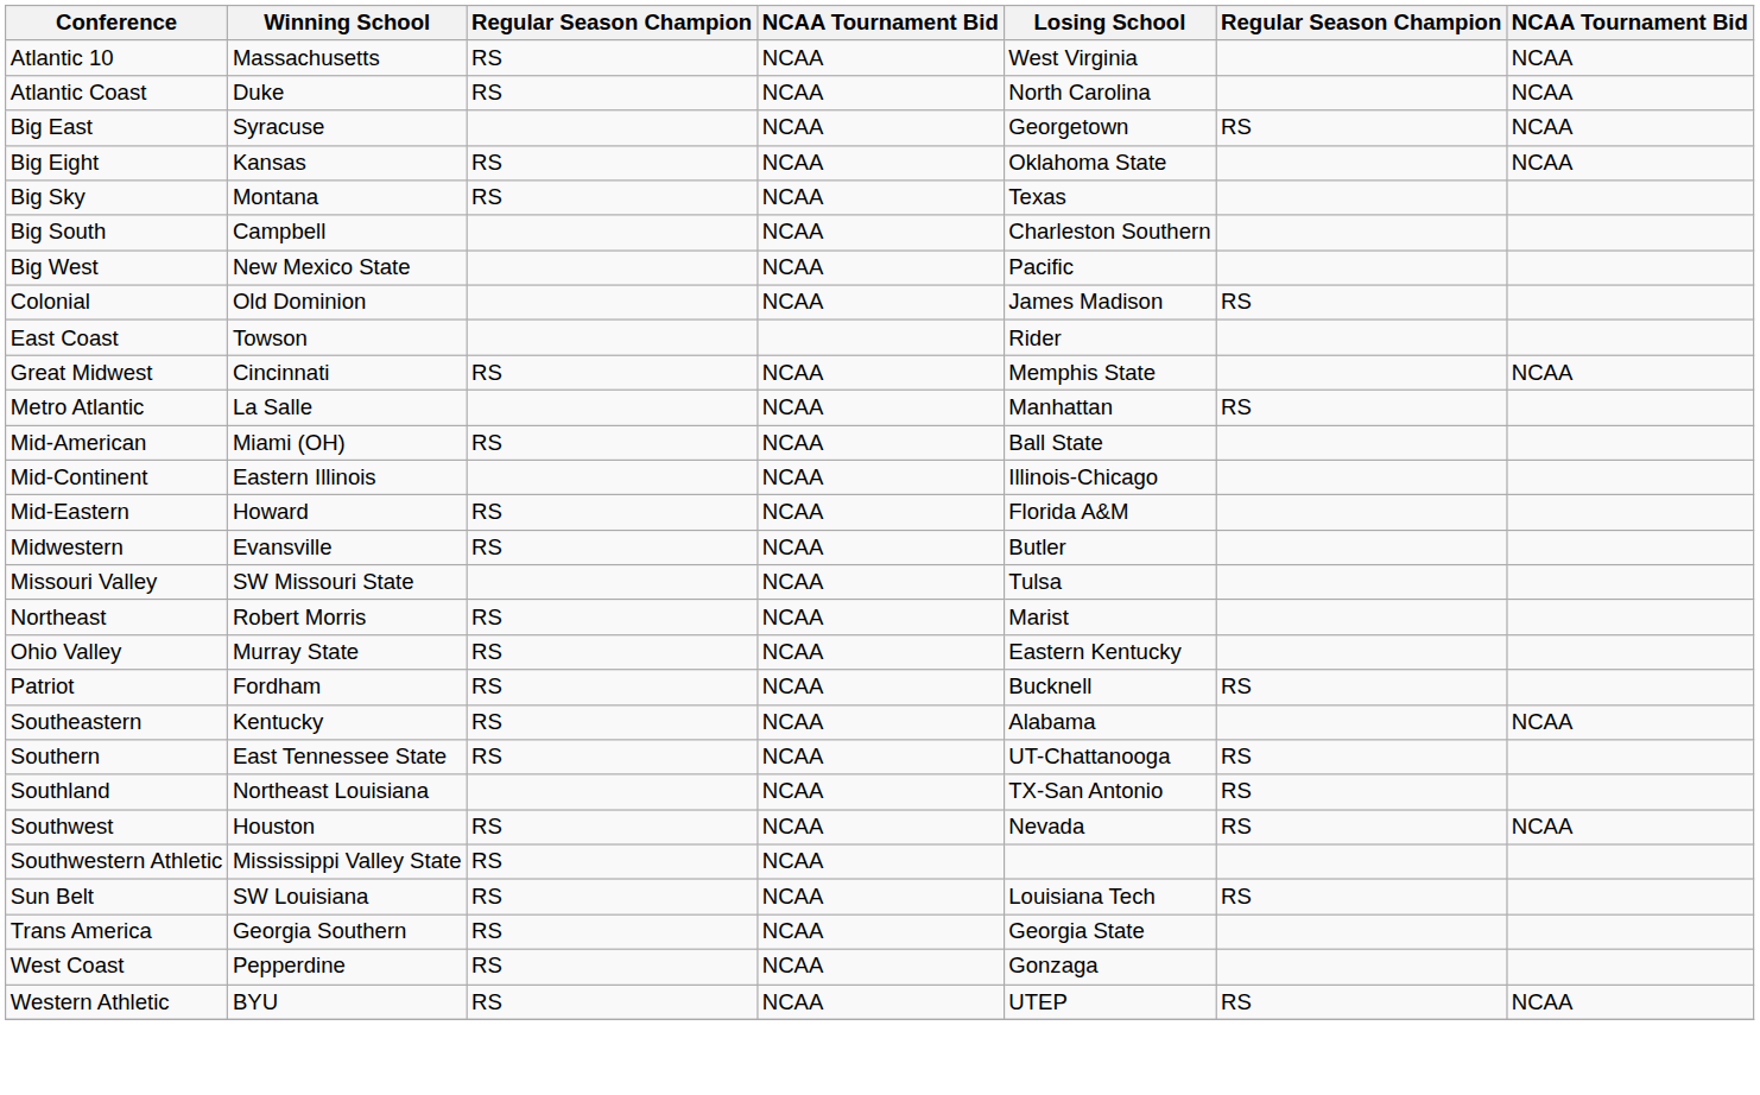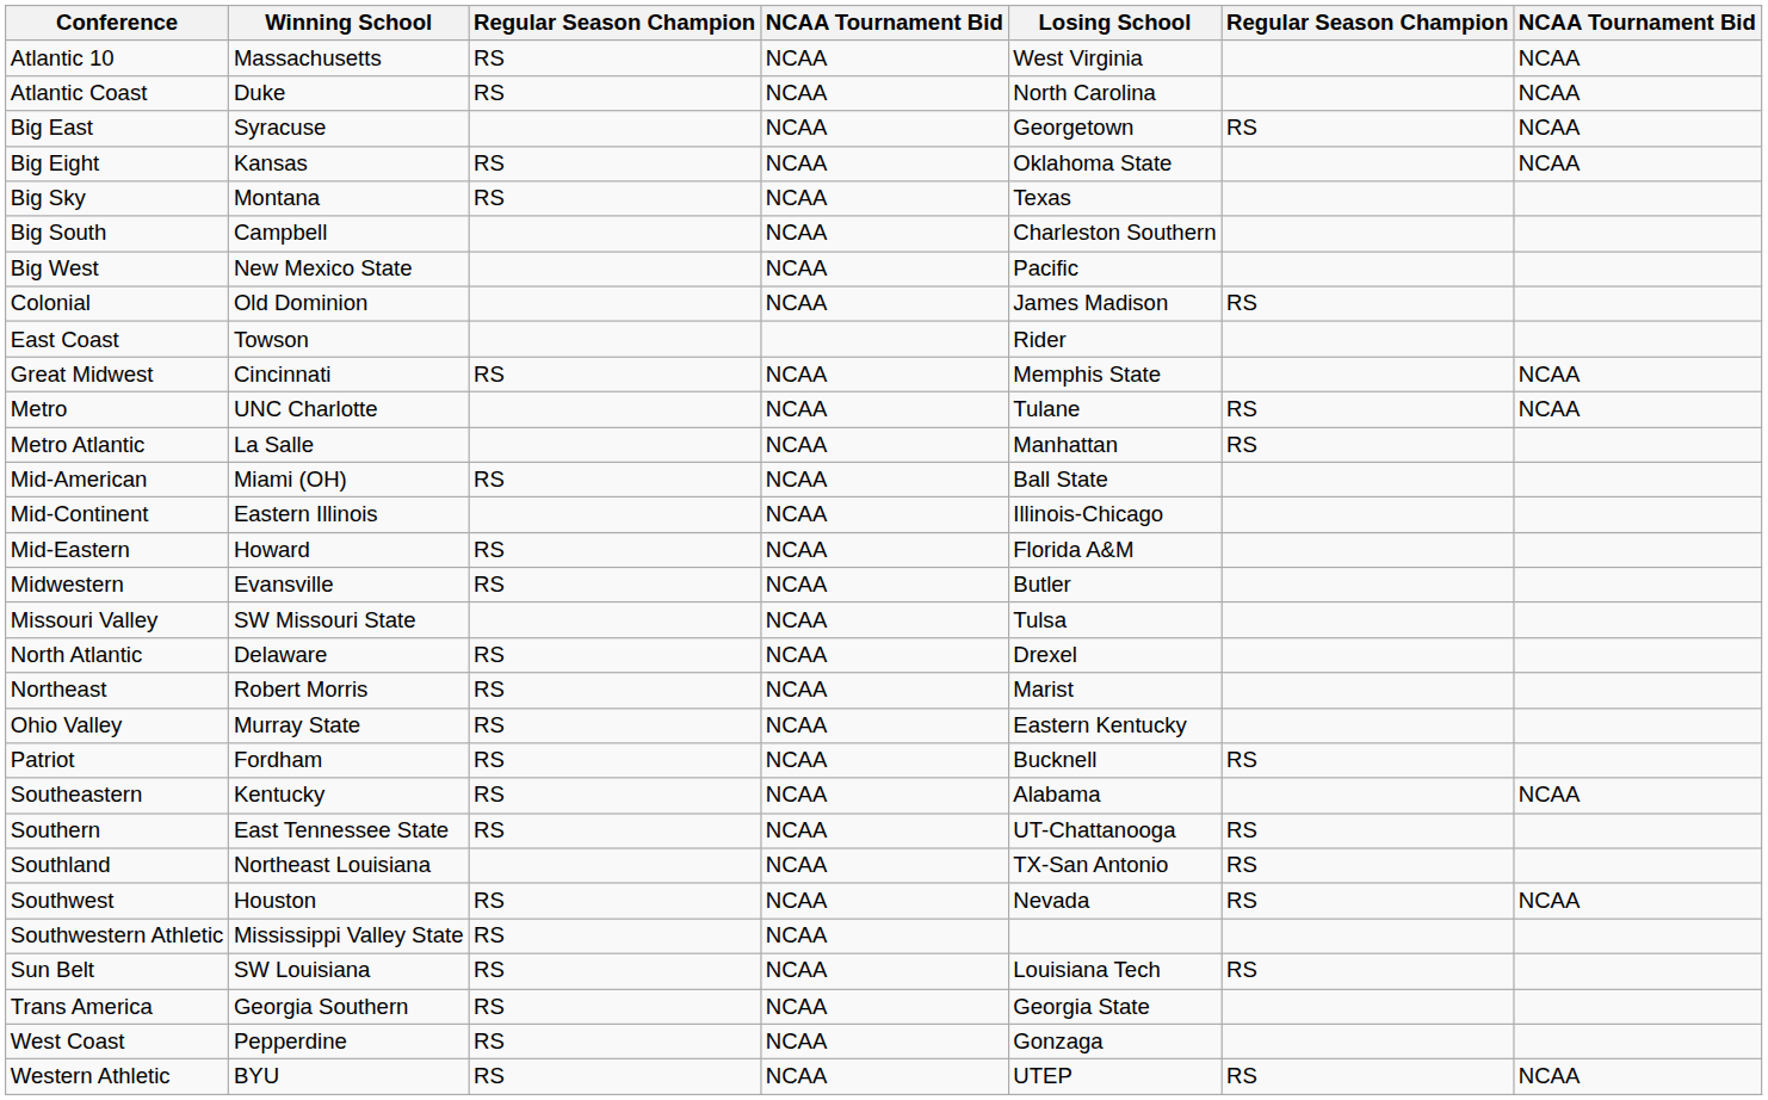 <table class="wikitable">
 <tr>
 <th>Conference</th>
 <th>Winning School</th>
 <th>Regular Season Champion</th>
 <th>NCAA Tournament Bid</th>
 <th>Losing School</th>
 <th>Regular Season Champion</th>
 <th>NCAA Tournament Bid</th>
 </tr>
 <tr>
 <td>Atlantic 10</td>
 <td>Massachusetts</td>
 <td>RS</td>
 <td>NCAA</td>
 <td>West Virginia</td>
 <td></td>
 <td>NCAA</td>
 </tr>
 <tr>
 <td>Atlantic Coast</td>
 <td>Duke</td>
 <td>RS</td>
 <td>NCAA</td>
 <td>North Carolina</td>
 <td></td>
 <td>NCAA</td>
 </tr>
 <tr>
 <td>Big East</td>
 <td>Syracuse</td>
 <td></td>
 <td>NCAA</td>
 <td>Georgetown</td>
 <td>RS</td>
 <td>NCAA</td>
 </tr>
 <tr>
 <td>Big Eight</td>
 <td>Kansas</td>
 <td>RS</td>
 <td>NCAA</td>
 <td>Oklahoma State</td>
 <td></td>
 <td>NCAA</td>
 </tr>
 <tr>
 <td>Big Sky</td>
 <td>Montana</td>
 <td>RS</td>
 <td>NCAA</td>
 <td>Texas</td>
 <td></td>
 <td></td>
 </tr>
 <tr>
 <td>Big South</td>
 <td>Campbell</td>
 <td></td>
 <td>NCAA</td>
 <td>Charleston Southern</td>
 <td></td>
 <td></td>
 </tr>
 <tr>
 <td>Big West</td>
 <td>New Mexico State</td>
 <td></td>
 <td>NCAA</td>
 <td>Pacific</td>
 <td></td>
 <td></td>
 </tr>
 <tr>
 <td>Colonial</td>
 <td>Old Dominion</td>
 <td></td>
 <td>NCAA</td>
 <td>James Madison</td>
 <td>RS</td>
 <td></td>
 </tr>
 <tr>
 <td>East Coast</td>
 <td>Towson</td>
 <td></td>
 <td></td>
 <td>Rider</td>
 <td></td>
 <td></td>
 </tr>
 <tr>
 <td>Great Midwest</td>
 <td>Cincinnati</td>
 <td>RS</td>
 <td>NCAA</td>
 <td>Memphis State</td>
 <td></td>
 <td>NCAA</td>
 </tr>
 <tr>
+<td>Metro</td>
+<td>UNC Charlotte</td>
+<td></td>
+<td>NCAA</td>
+<td>Tulane</td>
+<td>RS</td>
+<td>NCAA</td>
+</tr>
+<tr>
 <td>Metro Atlantic</td>
 <td>La Salle</td>
 <td></td>
 <td>NCAA</td>
 <td>Manhattan</td>
 <td>RS</td>
 <td></td>
 </tr>
 <tr>
 <td>Mid-American</td>
 <td>Miami (OH)</td>
 <td>RS</td>
 <td>NCAA</td>
 <td>Ball State</td>
 <td></td>
 <td></td>
 </tr>
 <tr>
 <td>Mid-Continent</td>
 <td>Eastern Illinois</td>
 <td></td>
 <td>NCAA</td>
 <td>Illinois-Chicago</td>
 <td></td>
 <td></td>
 </tr>
 <tr>
 <td>Mid-Eastern</td>
 <td>Howard</td>
 <td>RS</td>
 <td>NCAA</td>
 <td>Florida A&M</td>
 <td></td>
 <td></td>
 </tr>
 <tr>
 <td>Midwestern</td>
 <td>Evansville</td>
 <td>RS</td>
 <td>NCAA</td>
 <td>Butler</td>
 <td></td>
 <td></td>
 </tr>
 <tr>
 <td>Missouri Valley</td>
 <td>SW Missouri State</td>
 <td></td>
 <td>NCAA</td>
 <td>Tulsa</td>
+<td></td>
+<td></td>
+</tr>
+<tr>
+<td>North Atlantic</td>
+<td>Delaware</td>
+<td>RS</td>
+<td>NCAA</td>
+<td>Drexel</td>
 <td></td>
 <td></td>
 </tr>
 <tr>
 <td>Northeast</td>
 <td>Robert Morris</td>
 <td>RS</td>
 <td>NCAA</td>
 <td>Marist</td>
 <td></td>
 <td></td>
 </tr>
 <tr>
 <td>Ohio Valley</td>
 <td>Murray State</td>
 <td>RS</td>
 <td>NCAA</td>
 <td>Eastern Kentucky</td>
 <td></td>
 <td></td>
 </tr>
 <tr>
 <td>Patriot</td>
 <td>Fordham</td>
 <td>RS</td>
 <td>NCAA</td>
 <td>Bucknell</td>
 <td>RS</td>
 <td></td>
 </tr>
 <tr>
 <td>Southeastern</td>
 <td>Kentucky</td>
 <td>RS</td>
 <td>NCAA</td>
 <td>Alabama</td>
 <td></td>
 <td>NCAA</td>
 </tr>
 <tr>
 <td>Southern</td>
 <td>East Tennessee State</td>
 <td>RS</td>
 <td>NCAA</td>
 <td>UT-Chattanooga</td>
 <td>RS</td>
 <td></td>
 </tr>
 <tr>
 <td>Southland</td>
 <td>Northeast Louisiana</td>
 <td></td>
 <td>NCAA</td>
 <td>TX-San Antonio</td>
 <td>RS</td>
 <td></td>
 </tr>
 <tr>
 <td>Southwest</td>
 <td>Houston</td>
 <td>RS</td>
 <td>NCAA</td>
 <td>Nevada</td>
 <td>RS</td>
 <td>NCAA</td>
 </tr>
 <tr>
 <td>Southwestern Athletic</td>
 <td>Mississippi Valley State</td>
 <td>RS</td>
 <td>NCAA</td>
 <td></td>
 <td></td>
 <td></td>
 </tr>
 <tr>
 <td>Sun Belt</td>
 <td>SW Louisiana</td>
 <td>RS</td>
 <td>NCAA</td>
 <td>Louisiana Tech</td>
 <td>RS</td>
 <td></td>
 </tr>
 <tr>
 <td>Trans America</td>
 <td>Georgia Southern</td>
 <td>RS</td>
 <td>NCAA</td>
 <td>Georgia State</td>
 <td></td>
 <td></td>
 </tr>
 <tr>
 <td>West Coast</td>
 <td>Pepperdine</td>
 <td>RS</td>
 <td>NCAA</td>
 <td>Gonzaga</td>
 <td></td>
 <td></td>
 </tr>
 <tr>
 <td>Western Athletic</td>
 <td>BYU</td>
 <td>RS</td>
 <td>NCAA</td>
 <td>UTEP</td>
 <td>RS</td>
 <td>NCAA</td>
 </tr>
 <tr>
 </tr>
 </table>
